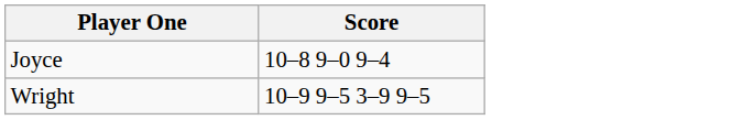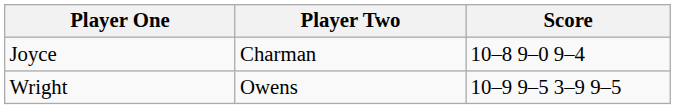 <table class="wikitable">
 <tr>
 <th width=170>Player One</th>
+<th width=170>Player Two</th>
 <th width=150>Score</th>
 </tr>
 <tr>
 <td> Joyce</td>
+<td> Charman</td>
 <td>10–8 9–0 9–4</td>
 </tr>
 <tr>
 <td> Wright</td>
+<td> Owens</td>
 <td>10–9 9–5 3–9 9–5</td>
 </tr>
 </table>
